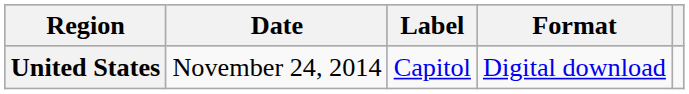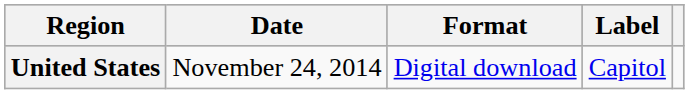 <table class="wikitable plainrowheaders">
 <tr>
 <th scope="col">Region</th>
 <th scope="col">Date</th>
+<th scope="col">Format</th>
 <th scope="col">Label</th>
-<th scope="col">Format</th>
 <th scope="col"></th>
 </tr>
 <tr>
 <th scope="row">United States</th>
 <td>November 24, 2014</td>
+<td><a href='#'>Digital download</a></td>
 <td><a href='#'>Capitol</a></td>
-<td><a href='#'>Digital download</a></td>
 <td></td>
 </tr>
 </table>
